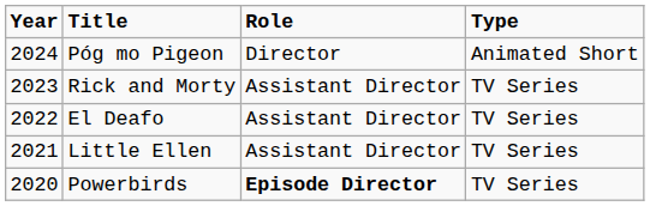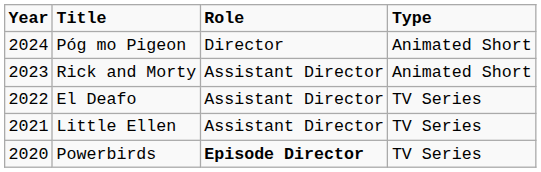 <table class="wikitable sortable">
 <tr>
 <td><strong>Year</strong></td>
 <td><strong>Title</strong></td>
 <td><strong>Role</strong></td>
 <td><strong>Type</strong></td>
 </tr>
 <tr>
 <td>2024</td>
 <td>Póg mo Pigeon</td>
 <td>Director</td>
 <td>Animated Short</td>
 </tr>
 <tr>
 <td>2023</td>
 <td>Rick and Morty</td>
 <td>Assistant Director</td>
-<td>TV Series</td>
+<td>Animated Short</td>
 </tr>
 <tr>
 <td>2022</td>
 <td>El Deafo</td>
 <td>Assistant Director</td>
 <td>TV Series</td>
 </tr>
 <tr>
 <td>2021</td>
 <td>Little Ellen</td>
 <td>Assistant Director</td>
 <td>TV Series</td>
 </tr>
 <tr>
 <td>2020</td>
 <td>Powerbirds</td>
 <td><strong>Episode Director</strong></td>
 <td>TV Series</td>
 </tr>
 </table>
